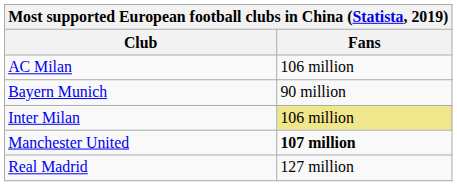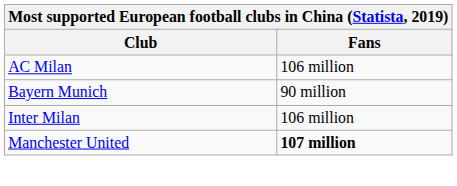 <table class="wikitable sortable">
 <tr>
 <th colspan="2">Most supported European football clubs in China (<a href='#'>Statista</a>, 2019)</th>
 </tr>
 <tr>
 <th>Club</th>
 <th>Fans</th>
 </tr>
 <tr>
 <td> <a href='#'>AC Milan</a></td>
 <td>106 million</td>
 </tr>
 <tr>
 <td> <a href='#'>Bayern Munich</a></td>
 <td>90 million</td>
 </tr>
 <tr>
 <td> <a href='#'>Inter Milan</a></td>
-<td style="background: khaki;">106 million</td>
+<td>106 million</td>
 </tr>
 <tr>
 <td> <a href='#'>Manchester United</a></td>
 <td><strong>107 million</strong></td>
 </tr>
-<tr>
-<td> <a href='#'>Real Madrid</a></td>
-<td>127 million</td>
-</tr>
 </table>
